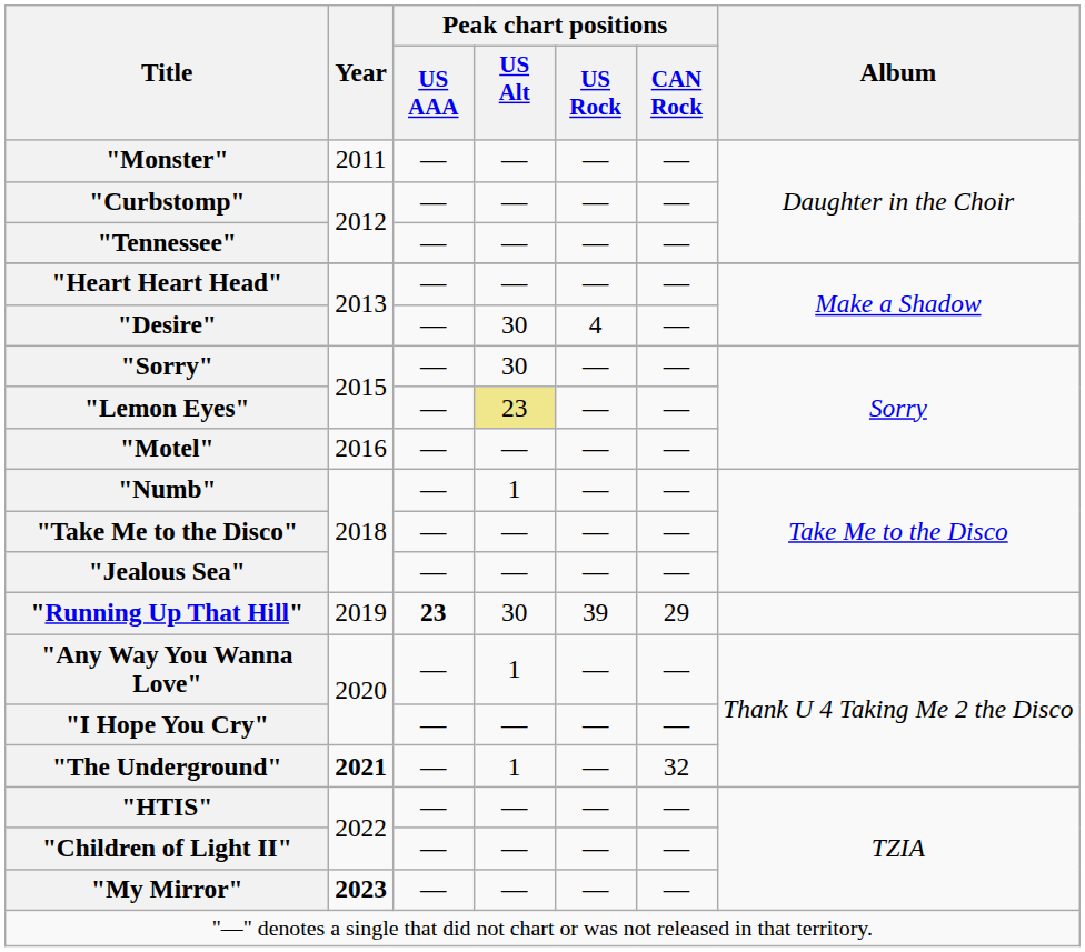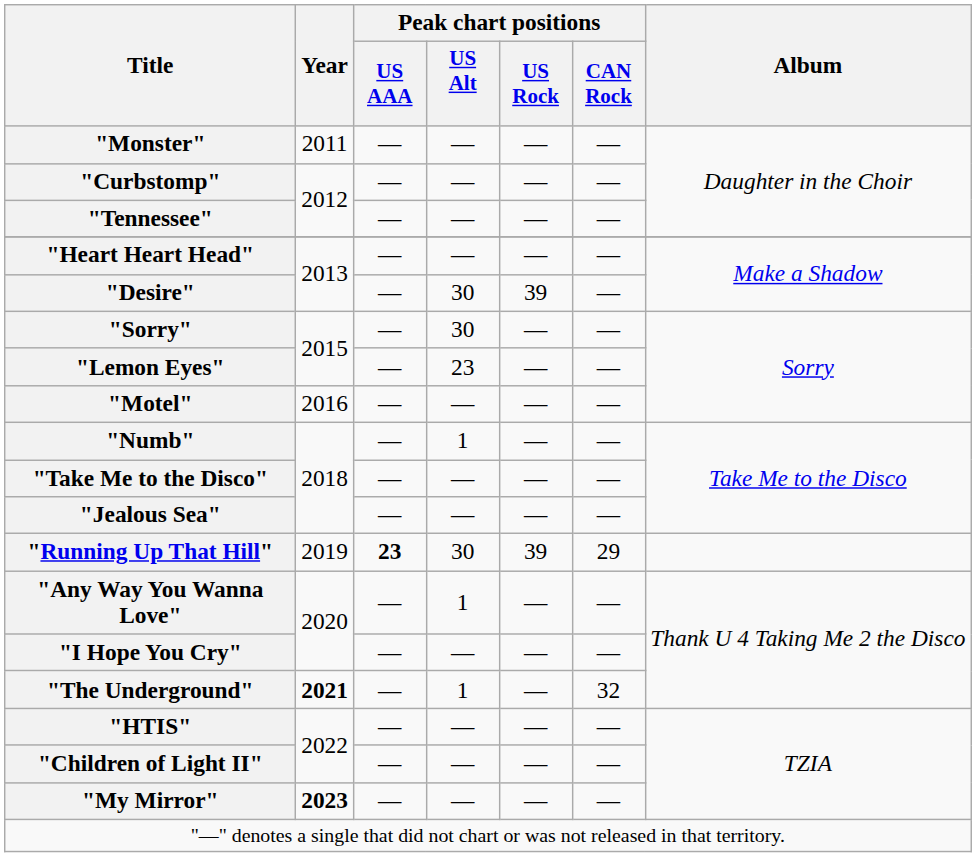 <table class="wikitable plainrowheaders" style="text-align:center">
 <tr>
 <th scope="col" rowspan="2" style="width:12em;">Title</th>
 <th scope="col" rowspan="2">Year</th>
 <th scope="col" colspan="4">Peak chart positions</th>
 <th scope="col" rowspan="2">Album</th>
 </tr>
 <tr>
 <th scope="col" style="width:3em;font-size:90%;"><a href='#'>US<br>AAA</a><br></th>
 <th scope="col" style="width:3em;font-size:90%;"><a href='#'>US<br>Alt<br></a><br></th>
 <th scope="col" style="width:3em;font-size:90%;"><a href='#'>US<br>Rock</a><br></th>
 <th scope="col" style="width:3em;font-size:90%;"><a href='#'>CAN<br>Rock</a><br></th>
 </tr>
 <tr>
 <th scope="row">"Monster"</th>
 <td>2011</td>
 <td>—</td>
 <td>—</td>
 <td>—</td>
 <td>—</td>
 <td rowspan="3"><em>Daughter in the Choir</em></td>
 </tr>
 <tr>
 <th scope="row">"Curbstomp"</th>
 <td rowspan="2">2012</td>
 <td>—</td>
 <td>—</td>
 <td>—</td>
 <td>—</td>
 </tr>
 <tr>
 <th scope="row">"Tennessee"<br></th>
 <td>—</td>
 <td>—</td>
 <td>—</td>
 <td>—</td>
 </tr>
 <tr>
 </tr>
 <tr>
 <th scope="row">"Heart Heart Head"</th>
 <td rowspan="2">2013</td>
 <td>—</td>
 <td>—</td>
 <td>—</td>
 <td>—</td>
 <td rowspan="2"><em><a href='#'>Make a Shadow</a></em></td>
 </tr>
 <tr>
 <th scope="row">"Desire"</th>
 <td>—</td>
 <td>30</td>
-<td>4</td>
+<td>39</td>
 <td>—</td>
 </tr>
 <tr>
 <th scope="row">"Sorry"</th>
 <td rowspan="2">2015</td>
 <td>—</td>
 <td>30</td>
 <td>—</td>
 <td>—</td>
 <td rowspan="3"><em><a href='#'>Sorry</a></em></td>
 </tr>
 <tr>
 <th scope="row">"Lemon Eyes"</th>
 <td>—</td>
-<td style="background: khaki;">23</td>
+<td>23</td>
 <td>—</td>
 <td>—</td>
 </tr>
 <tr>
 <th scope="row">"Motel"</th>
 <td>2016</td>
 <td>—</td>
 <td>—</td>
 <td>—</td>
 <td>—</td>
 </tr>
 <tr>
 <th scope="row">"Numb"</th>
 <td rowspan= "3">2018</td>
 <td>—</td>
 <td>1</td>
 <td>—</td>
 <td>—</td>
 <td rowspan="3"><em><a href='#'>Take Me to the Disco</a></em></td>
 </tr>
 <tr>
 <th scope="row">"Take Me to the Disco"</th>
 <td>—</td>
 <td>—</td>
 <td>—</td>
 <td>—</td>
 </tr>
 <tr>
 <th scope="row">"Jealous Sea"</th>
 <td>—</td>
 <td>—</td>
 <td>—</td>
 <td>—</td>
 </tr>
 <tr>
 <th scope="row">"<a href='#'>Running Up That Hill</a>"</th>
 <td>2019</td>
 <td><strong>23</strong></td>
 <td>30</td>
 <td>39</td>
 <td>29</td>
 <td></td>
 </tr>
 <tr>
 <th scope="row">"Any Way You Wanna Love"</th>
 <td rowspan="2">2020</td>
 <td>—</td>
 <td>1</td>
 <td>—</td>
 <td>—</td>
 <td rowspan="3"><em>Thank U 4 Taking Me 2 the Disco</em></td>
 </tr>
 <tr>
 <th scope="row">"I Hope You Cry"</th>
 <td>—</td>
 <td>—</td>
 <td>—</td>
 <td>—</td>
 </tr>
 <tr>
 <th scope="row">"The Underground"</th>
 <td><strong>2021</strong></td>
 <td>—</td>
 <td>1</td>
 <td>—</td>
 <td>32</td>
 </tr>
 <tr>
 <th scope="row">"HTIS"<br></th>
 <td rowspan="2">2022</td>
 <td>—</td>
 <td>—</td>
 <td>—</td>
 <td>—</td>
 <td rowspan="3"><em>TZIA</em></td>
 </tr>
 <tr>
 <th scope="row">"Children of Light II"</th>
 <td>—</td>
 <td>—</td>
 <td>—</td>
 <td>—</td>
 </tr>
 <tr>
 <th scope="row">"My Mirror"</th>
 <td><strong>2023</strong></td>
 <td>—</td>
 <td>—</td>
 <td>—</td>
 <td>—</td>
 </tr>
 <tr>
 <td colspan="12" style="font-size:85%">"—" denotes a single that did not chart or was not released in that territory.</td>
 </tr>
 </table>
